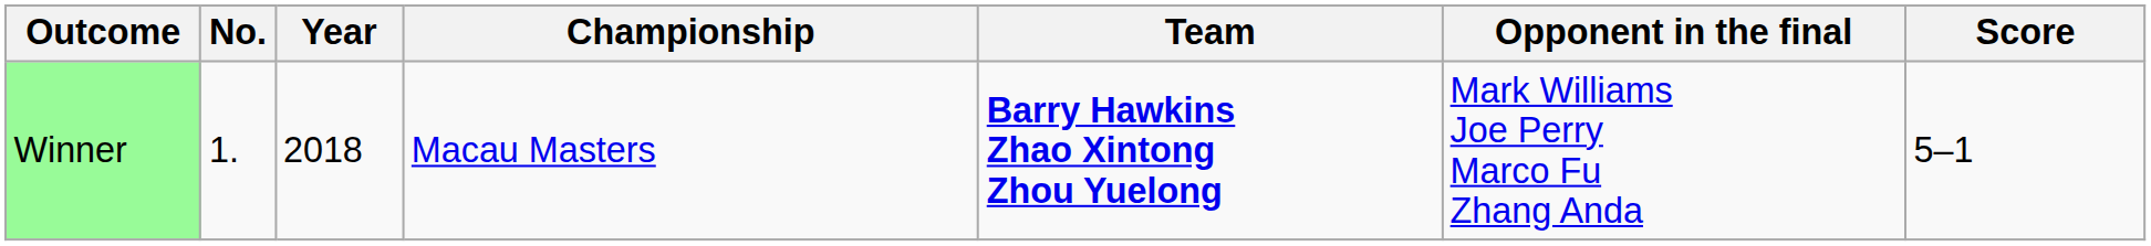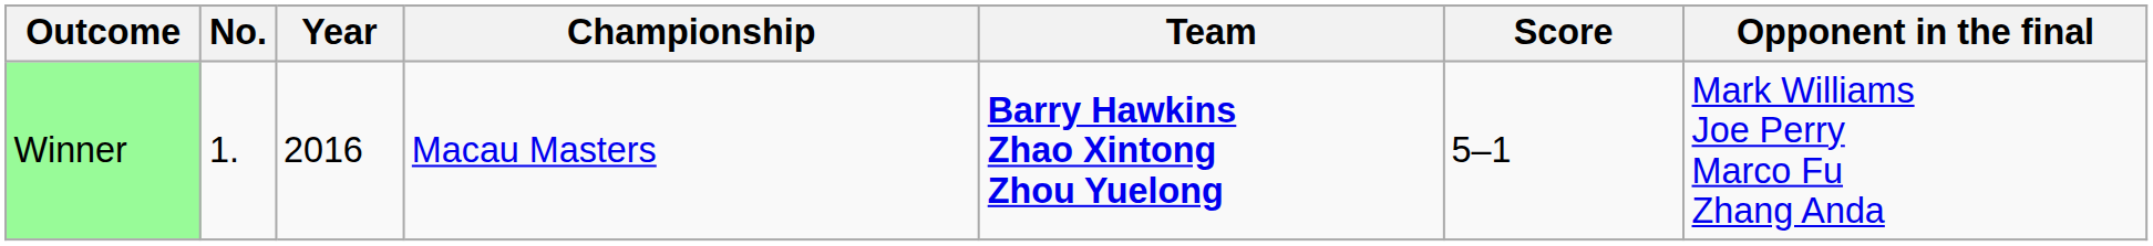 <table class="sortable wikitable">
 <tr>
 <th width="80">Outcome</th>
 <th width="20">No.</th>
 <th width="50">Year</th>
 <th width="250">Championship</th>
 <th width="200">Team</th>
+<th width="100">Score</th>
 <th width="200">Opponent in the final</th>
-<th width="100">Score</th>
 </tr>
 <tr>
 <td style="background:#98fb98;">Winner</td>
 <td>1.</td>
-<td>2018</td>
+<td>2016</td>
 <td><a href='#'>Macau Masters</a></td>
 <td><strong> <a href='#'>Barry Hawkins</a><br> <a href='#'>Zhao Xintong</a><br> <a href='#'>Zhou Yuelong</a></strong></td>
+<td>5–1</td>
 <td> <a href='#'>Mark Williams</a><br> <a href='#'>Joe Perry</a><br> <a href='#'>Marco Fu</a><br> <a href='#'>Zhang Anda</a></td>
-<td>5–1</td>
 </tr>
 </table>
